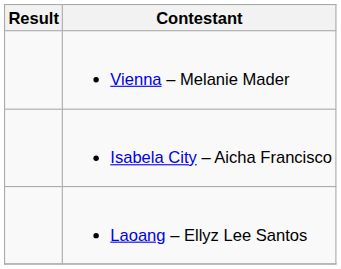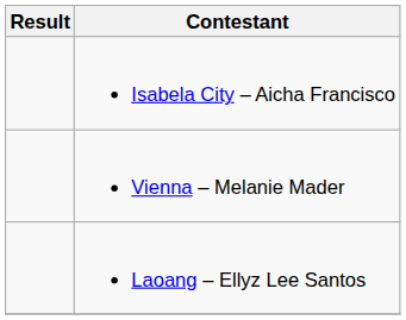 <table class="wikitable sortable" style="font-size: 95%;">
 <tr>
 <th>Result</th>
 <th>Contestant</th>
 </tr>
 <tr>
 <td></td>
-<td><br><ul><li><a href='#'>Vienna</a> – Melanie Mader</li></ul></td>
+<td><br><ul><li><a href='#'>Isabela City</a> – Aicha Francisco</li></ul></td>
 </tr>
 <tr>
 <td></td>
-<td><br><ul><li><a href='#'>Isabela City</a> – Aicha Francisco</li></ul></td>
+<td><br><ul><li><a href='#'>Vienna</a> – Melanie Mader</li></ul></td>
 </tr>
 <tr>
 <td></td>
 <td><br><ul><li><a href='#'>Laoang</a> – Ellyz Lee Santos</li></ul></td>
 </tr>
 <tr>
 </tr>
 </table>
